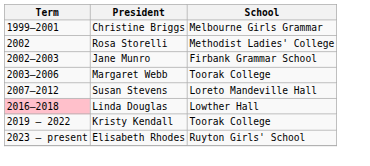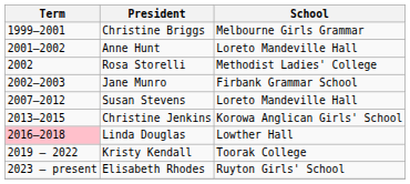 <table class="wikitable">
 <tr>
 <th>Term</th>
 <th>President</th>
 <th>School</th>
 </tr>
 <tr>
 <td>1999–2001</td>
 <td>Christine Briggs</td>
 <td>Melbourne Girls Grammar</td>
 </tr>
 <tr>
+<td>2001–2002</td>
+<td>Anne Hunt</td>
+<td>Loreto Mandeville Hall</td>
+</tr>
+<tr>
 <td>2002</td>
 <td>Rosa Storelli</td>
 <td>Methodist Ladies' College</td>
 </tr>
 <tr>
 <td>2002–2003</td>
 <td>Jane Munro</td>
 <td>Firbank Grammar School</td>
 </tr>
 <tr>
-<td>2003–2006</td>
-<td>Margaret Webb</td>
-<td>Toorak College</td>
-</tr>
-<tr>
 <td>2007–2012</td>
 <td>Susan Stevens</td>
 <td>Loreto Mandeville Hall</td>
+</tr>
+<tr>
+<td>2013–2015</td>
+<td>Christine Jenkins</td>
+<td>Korowa Anglican Girls' School</td>
 </tr>
 <tr>
 <td style="background: pink;">2016–2018</td>
 <td>Linda Douglas</td>
 <td>Lowther Hall</td>
 </tr>
 <tr>
 <td>2019 – 2022</td>
 <td>Kristy Kendall</td>
 <td>Toorak College</td>
 </tr>
 <tr>
 <td>2023 – present</td>
 <td>Elisabeth Rhodes</td>
 <td>Ruyton Girls' School</td>
 </tr>
 <tr>
 </tr>
 </table>
